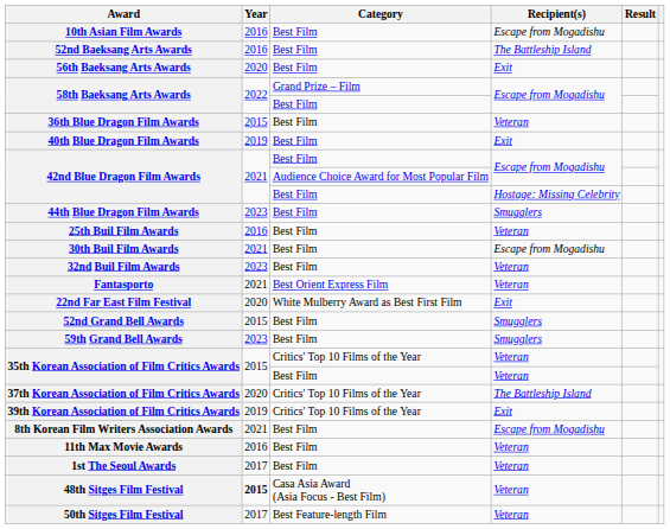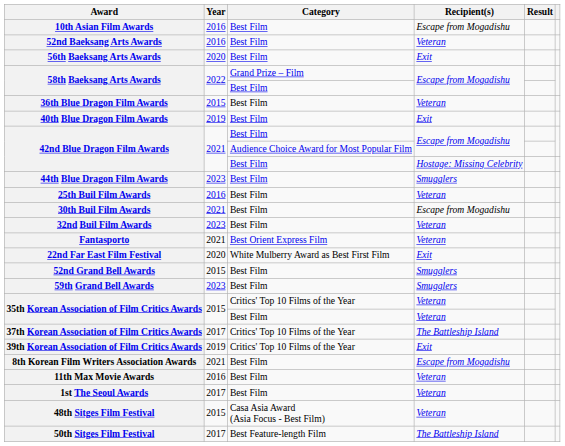 <table class="wikitable plainrowheaders sortable">
 <tr>
 <th scope="col">Award</th>
 <th scope="col">Year</th>
 <th scope="col">Category</th>
 <th scope="col">Recipient(s)</th>
 <th scope="col">Result</th>
 <th scope="col" class="unsortable"></th>
 </tr>
 <tr>
 <th scope="row"><a href='#'>10th Asian Film Awards</a></th>
 <td><a href='#'>2016</a></td>
 <td><a href='#'>Best Film</a></td>
 <td><em>Escape from Mogadishu</em></td>
 <td></td>
 <td></td>
 </tr>
 <tr>
 <th scope="row"><a href='#'>52nd Baeksang Arts Awards</a></th>
 <td><a href='#'>2016</a></td>
 <td><a href='#'>Best Film</a></td>
-<td><em><a href='#'>The Battleship Island</a></em></td>
+<td><em><a href='#'>Veteran</a></em></td>
 <td></td>
 <td></td>
 </tr>
 <tr>
 <th scope="row"><a href='#'>56th</a> <a href='#'>Baeksang Arts Awards</a></th>
 <td><a href='#'>2020</a></td>
 <td><a href='#'>Best Film</a></td>
 <td><em><a href='#'>Exit</a></em></td>
 <td></td>
 <td></td>
 </tr>
 <tr>
 <th scope="row" rowspan="2"><a href='#'>58th</a> <a href='#'>Baeksang Arts Awards</a></th>
 <td rowspan="2"><a href='#'>2022</a></td>
 <td><a href='#'>Grand Prize – Film</a></td>
 <td rowspan="2"><em><a href='#'>Escape from Mogadishu</a></em></td>
 <td></td>
 <td rowspan="2"></td>
 </tr>
 <tr>
 <td><a href='#'>Best Film</a></td>
 <td></td>
 </tr>
 <tr>
 <th scope="row"><a href='#'>36th Blue Dragon Film Awards</a></th>
 <td><a href='#'>2015</a></td>
 <td>Best Film</td>
 <td><em><a href='#'>Veteran</a></em></td>
 <td></td>
 <td></td>
 </tr>
 <tr>
 <th scope="row"><a href='#'>40th</a> <a href='#'>Blue Dragon Film Awards</a></th>
 <td><a href='#'>2019</a></td>
 <td><a href='#'>Best Film</a></td>
 <td><em><a href='#'>Exit</a></em></td>
 <td></td>
 <td></td>
 </tr>
 <tr>
 <th scope="row" rowspan="3"><a href='#'>42nd Blue Dragon Film Awards</a></th>
 <td rowspan="3"><a href='#'>2021</a></td>
 <td><a href='#'>Best Film</a></td>
 <td rowspan="2"><em><a href='#'>Escape from Mogadishu</a></em></td>
 <td></td>
 <td rowspan="2"></td>
 </tr>
 <tr>
 <td><a href='#'>Audience Choice Award for Most Popular Film</a></td>
 <td></td>
 </tr>
 <tr>
 <td><a href='#'>Best Film</a></td>
 <td><em><a href='#'>Hostage: Missing Celebrity</a></em></td>
 <td></td>
 <td></td>
 </tr>
 <tr>
 <th scope="row"><a href='#'>44th</a> <a href='#'>Blue Dragon Film Awards</a></th>
 <td><a href='#'>2023</a></td>
 <td><a href='#'>Best Film</a></td>
 <td><em><a href='#'>Smugglers</a></em></td>
 <td></td>
 <td></td>
 </tr>
 <tr>
 <th scope="row"><a href='#'>25th Buil Film Awards</a></th>
 <td><a href='#'>2016</a></td>
 <td>Best Film</td>
 <td><em><a href='#'>Veteran</a></em></td>
 <td></td>
 <td></td>
 </tr>
 <tr>
 <th scope="row"><a href='#'>30th Buil Film Awards</a></th>
 <td><a href='#'>2021</a></td>
 <td>Best Film</td>
 <td><em>Escape from Mogadishu</em></td>
 <td></td>
 <td></td>
 </tr>
 <tr>
 <th scope="row"><a href='#'>32nd</a> <a href='#'>Buil Film Awards</a></th>
 <td><a href='#'>2023</a></td>
 <td>Best Film</td>
 <td><em><a href='#'>Veteran</a></em></td>
 <td></td>
 <td></td>
 </tr>
 <tr>
 <th scope="row"><a href='#'>Fantasporto</a></th>
 <td>2021</td>
 <td><a href='#'>Best Orient Express Film</a></td>
 <td><em><a href='#'>Veteran</a></em></td>
 <td></td>
 <td></td>
 </tr>
 <tr>
 <th scope="row"><a href='#'>22nd Far East Film Festival</a></th>
 <td>2020</td>
 <td>White Mulberry Award as Best First Film</td>
 <td><em><a href='#'>Exit</a></em></td>
 <td></td>
 <td></td>
 </tr>
 <tr>
 <th scope="row"><a href='#'>52nd Grand Bell Awards</a></th>
 <td>2015</td>
 <td>Best Film</td>
 <td><em><a href='#'>Smugglers</a></em></td>
 <td></td>
 <td></td>
 </tr>
 <tr>
 <th scope="row"><a href='#'>59th</a> <a href='#'>Grand Bell Awards</a></th>
 <td><a href='#'>2023</a></td>
 <td>Best Film</td>
 <td><em><a href='#'>Smugglers</a></em></td>
 <td></td>
 <td></td>
 </tr>
 <tr>
 <th scope="row" rowspan="2">35th <a href='#'>Korean Association of Film Critics Awards</a></th>
 <td rowspan="2">2015</td>
 <td>Critics' Top 10 Films of the Year</td>
 <td><em><a href='#'>Veteran</a></em></td>
 <td></td>
 <td rowspan="2"></td>
 </tr>
 <tr>
 <td>Best Film</td>
 <td><em><a href='#'>Veteran</a></em></td>
 <td></td>
 </tr>
 <tr>
 <th scope="row">37th <a href='#'>Korean Association of Film Critics Awards</a></th>
-<td>2020</td>
+<td>2017</td>
 <td>Critics' Top 10 Films of the Year</td>
 <td><em><a href='#'>The Battleship Island</a></em></td>
 <td></td>
 <td></td>
 </tr>
 <tr>
 <th scope="row">39th <a href='#'>Korean Association of Film Critics Awards</a></th>
 <td>2019</td>
 <td>Critics' Top 10 Films of the Year</td>
 <td><em><a href='#'>Exit</a></em></td>
 <td></td>
 <td></td>
 </tr>
 <tr>
 <th scope="row">8th Korean Film Writers Association Awards</th>
 <td>2021</td>
 <td>Best Film</td>
 <td><em><a href='#'>Escape from Mogadishu</a></em></td>
 <td></td>
 <td></td>
 </tr>
 <tr>
 <th scope="row">11th Max Movie Awards</th>
 <td>2016</td>
 <td>Best Film</td>
 <td><em><a href='#'>Veteran</a></em></td>
 <td></td>
 <td></td>
 </tr>
 <tr>
 <th scope="row">1st <a href='#'>The Seoul Awards</a></th>
 <td>2017</td>
 <td>Best Film</td>
 <td><em><a href='#'>Veteran</a></em></td>
 <td></td>
 <td></td>
 </tr>
 <tr>
 <th scope="row">48th <a href='#'>Sitges Film Festival</a></th>
-<td><strong>2015</strong></td>
+<td>2015</td>
 <td>Casa Asia Award<br>(Asia Focus - Best Film)</td>
 <td><em><a href='#'>Veteran</a></em></td>
 <td></td>
 <td></td>
 </tr>
 <tr>
 <th scope="row">50th <a href='#'>Sitges Film Festival</a></th>
 <td>2017</td>
 <td>Best Feature-length Film</td>
-<td><em><a href='#'>Veteran</a></em></td>
+<td><em><a href='#'>The Battleship Island</a></em></td>
 <td></td>
 <td></td>
 </tr>
 </table>
